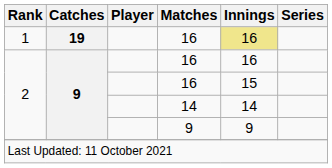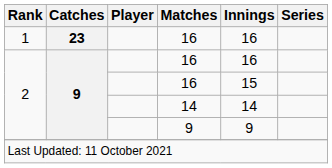 <table class="wikitable">
 <tr>
 <th>Rank</th>
 <th>Catches</th>
 <th>Player</th>
 <th>Matches</th>
 <th>Innings</th>
 <th>Series</th>
 </tr>
 <tr>
 <td align=center>1</td>
-<th scope=row style=text-align:center;>19</th>
+<th scope=row style=text-align:center;>23</th>
 <td></td>
 <td align=center>16</td>
-<td align=center style="background: khaki;">16</td>
+<td align=center>16</td>
 <td></td>
 </tr>
 <tr>
 <td align=center rowspan=4>2</td>
 <th scope=row style=text-align:center; rowspan=4>9</th>
 <td></td>
 <td align=center>16</td>
 <td align=center>16</td>
 <td></td>
 </tr>
 <tr>
 <td></td>
 <td align=center>16</td>
 <td align=center>15</td>
 <td></td>
 </tr>
 <tr>
 <td></td>
 <td align=center>14</td>
 <td align=center>14</td>
 <td></td>
 </tr>
 <tr>
 <td></td>
 <td align=center>9</td>
 <td align=center>9</td>
 <td></td>
 </tr>
 <tr>
 </tr>
 <tr class=sortbottom>
 <td colspan=6><small>Last Updated: 11 October 2021</small></td>
 </tr>
 </table>
